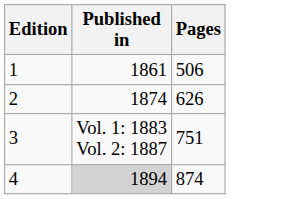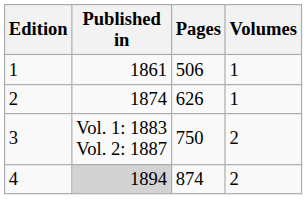 <table class="wikitable">
 <tr>
 <th>Edition</th>
 <th>Published <br>in</th>
 <th>Pages</th>
+<th>Volumes</th>
 </tr>
 <tr>
 <td>1</td>
 <td style="text-align:right">1861</td>
 <td>506</td>
+<td>1</td>
 </tr>
 <tr>
 <td>2</td>
 <td style="text-align:right">1874</td>
 <td>626</td>
+<td>1</td>
 </tr>
 <tr>
 <td>3</td>
 <td>Vol. 1: 1883<br>Vol. 2: 1887</td>
-<td>751</td>
+<td>750</td>
+<td>2</td>
 </tr>
 <tr>
 <td>4</td>
 <td style="background: lightgrey; text-align:right">1894</td>
 <td>874</td>
+<td>2</td>
 </tr>
 </table>
